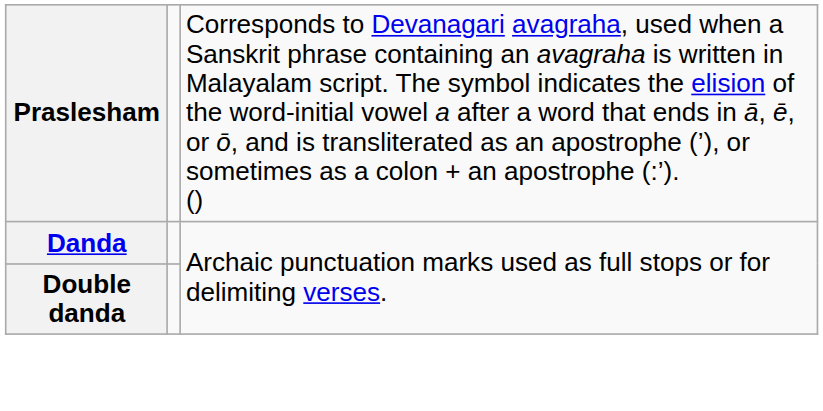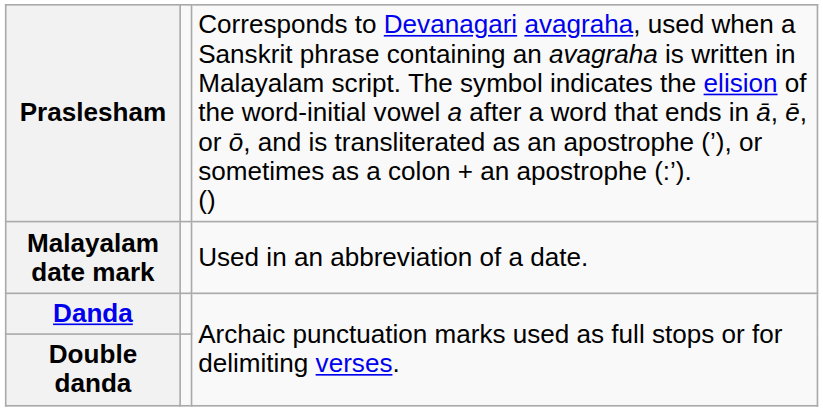 <table class="wikitable" style="width:80%;margin-left:30px">
 <tr>
 <th>Praslesham</th>
 <td><big></big></td>
 <td>Corresponds to <a href='#'>Devanagari</a> <a href='#'>avagraha</a>, used when a Sanskrit phrase containing an <em>avagraha</em> is written in Malayalam script. The symbol indicates the <a href='#'>elision</a> of the word-initial vowel <em>a</em> after a word that ends in <em>ā</em>, <em>ē</em>, or <em>ō</em>, and is transliterated as an apostrophe (’), or sometimes as a colon + an apostrophe (:’).<br>()</td>
+</tr>
+<tr>
+<th>Malayalam date mark</th>
+<td><big></big></td>
+<td>Used in an abbreviation of a date.</td>
 </tr>
 <tr>
 <th><a href='#'>Danda</a></th>
 <td><big></big></td>
 <td rowspan="2">Archaic punctuation marks used as full stops or for delimiting <a href='#'>verses</a>.</td>
 </tr>
 <tr>
 <th>Double danda</th>
 <td><big></big></td>
 </tr>
 </table>
